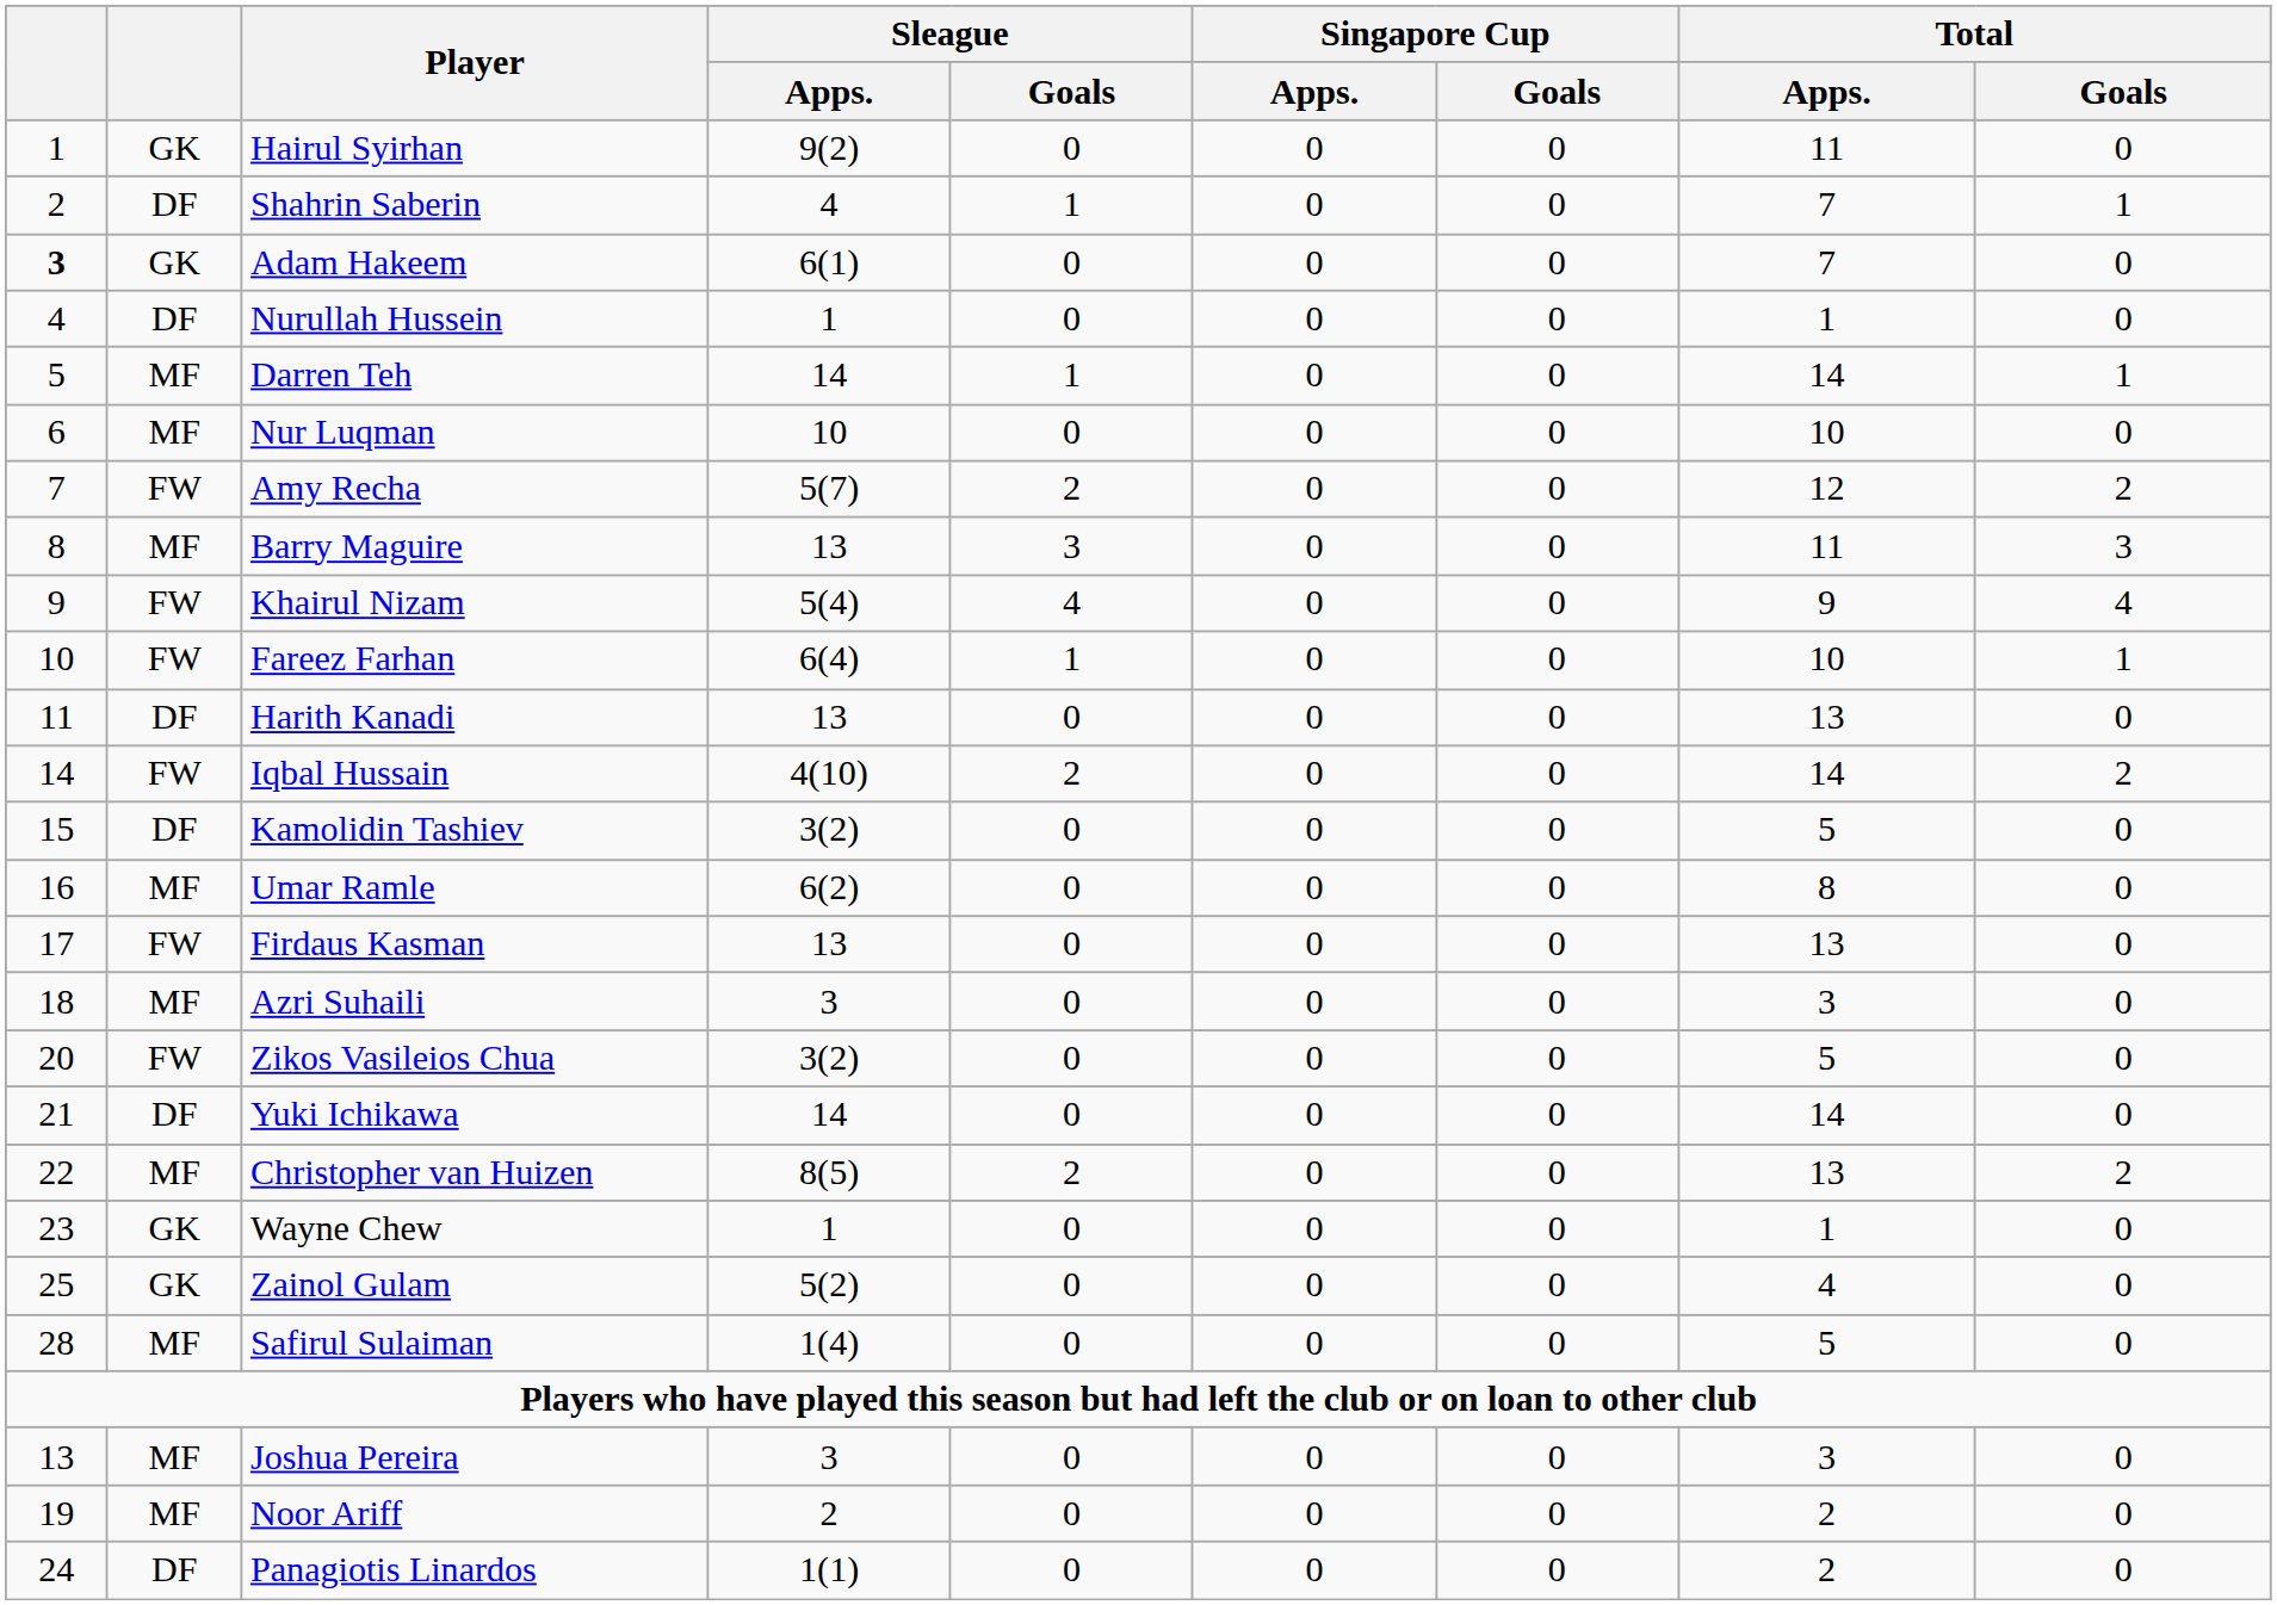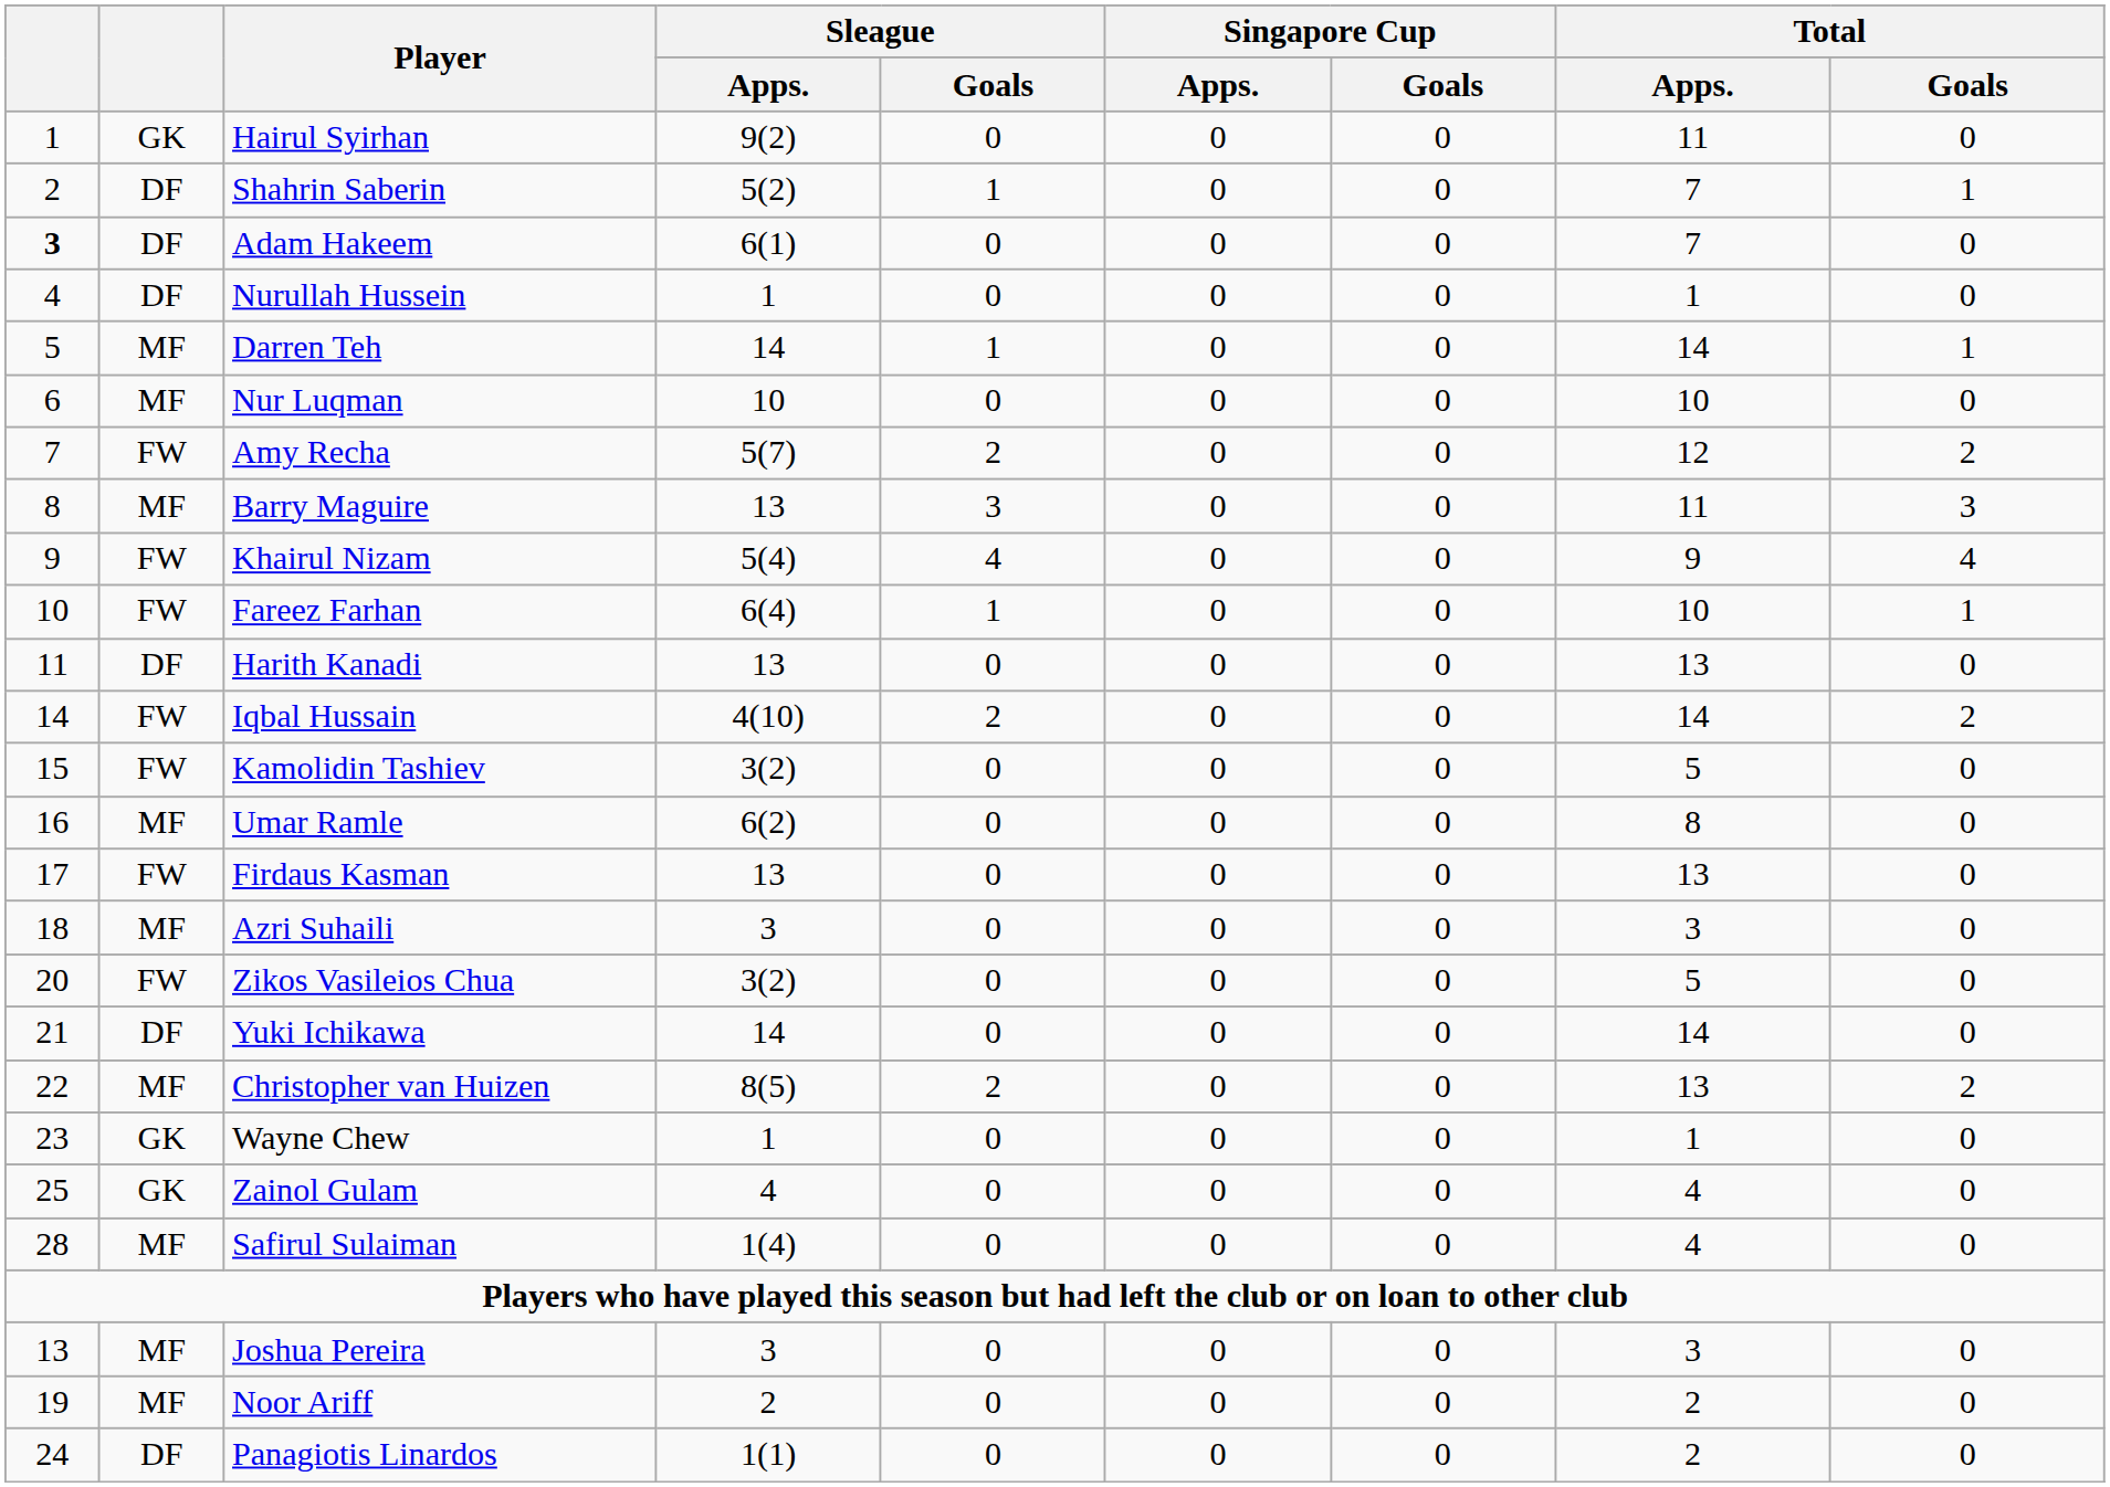 <table class="wikitable" style="text-align:center; font-size:100%; width:80%;">
 <tr>
 <th rowspan=2></th>
 <th rowspan=2></th>
 <th rowspan=2 width="200">Player</th>
 <th colspan=2 width="105">Sleague</th>
 <th colspan=2 width="105">Singapore Cup</th>
 <th colspan=2 width="130">Total</th>
 </tr>
 <tr>
 <th>Apps.</th>
 <th>Goals</th>
 <th>Apps.</th>
 <th>Goals</th>
 <th>Apps.</th>
 <th>Goals</th>
 </tr>
 <tr>
 <td>1</td>
 <td>GK</td>
 <td align="left"> <a href='#'>Hairul Syirhan</a></td>
 <td>9(2)</td>
 <td>0</td>
 <td>0</td>
 <td>0</td>
 <td>11</td>
 <td>0</td>
 </tr>
 <tr>
 <td>2</td>
 <td>DF</td>
 <td align="left"> <a href='#'>Shahrin Saberin</a></td>
-<td>4</td>
+<td>5(2)</td>
 <td>1</td>
 <td>0</td>
 <td>0</td>
 <td>7</td>
 <td>1</td>
 </tr>
 <tr>
 <td><strong>3</strong></td>
-<td>GK</td>
+<td>DF</td>
 <td align="left"> <a href='#'>Adam Hakeem</a></td>
 <td>6(1)</td>
 <td>0</td>
 <td>0</td>
 <td>0</td>
 <td>7</td>
 <td>0</td>
 </tr>
 <tr>
 <td>4</td>
 <td>DF</td>
 <td align="left"> <a href='#'>Nurullah Hussein</a></td>
 <td>1</td>
 <td>0</td>
 <td>0</td>
 <td>0</td>
 <td>1</td>
 <td>0</td>
 </tr>
 <tr>
 <td>5</td>
 <td>MF</td>
 <td align="left"> <a href='#'>Darren Teh</a></td>
 <td>14</td>
 <td>1</td>
 <td>0</td>
 <td>0</td>
 <td>14</td>
 <td>1</td>
 </tr>
 <tr>
 <td>6</td>
 <td>MF</td>
 <td align="left"> <a href='#'>Nur Luqman</a></td>
 <td>10</td>
 <td>0</td>
 <td>0</td>
 <td>0</td>
 <td>10</td>
 <td>0</td>
 </tr>
 <tr>
 <td>7</td>
 <td>FW</td>
 <td align="left"> <a href='#'>Amy Recha</a></td>
 <td>5(7)</td>
 <td>2</td>
 <td>0</td>
 <td>0</td>
 <td>12</td>
 <td>2</td>
 </tr>
 <tr>
 <td>8</td>
 <td>MF</td>
 <td align="left"> <a href='#'>Barry Maguire</a></td>
 <td>13</td>
 <td>3</td>
 <td>0</td>
 <td>0</td>
 <td>11</td>
 <td>3</td>
 </tr>
 <tr>
 <td>9</td>
 <td>FW</td>
 <td align="left"> <a href='#'>Khairul Nizam</a></td>
 <td>5(4)</td>
 <td>4</td>
 <td>0</td>
 <td>0</td>
 <td>9</td>
 <td>4</td>
 </tr>
 <tr>
 <td>10</td>
 <td>FW</td>
 <td align="left"> <a href='#'>Fareez Farhan</a></td>
 <td>6(4)</td>
 <td>1</td>
 <td>0</td>
 <td>0</td>
 <td>10</td>
 <td>1</td>
 </tr>
 <tr>
 <td>11</td>
 <td>DF</td>
 <td align="left"> <a href='#'>Harith Kanadi</a></td>
 <td>13</td>
 <td>0</td>
 <td>0</td>
 <td>0</td>
 <td>13</td>
 <td>0</td>
 </tr>
 <tr>
 <td>14</td>
 <td>FW</td>
 <td align="left"> <a href='#'>Iqbal Hussain</a></td>
 <td>4(10)</td>
 <td>2</td>
 <td>0</td>
 <td>0</td>
 <td>14</td>
 <td>2</td>
 </tr>
 <tr>
 <td>15</td>
-<td>DF</td>
+<td>FW</td>
 <td align="left"> <a href='#'>Kamolidin Tashiev</a></td>
 <td>3(2)</td>
 <td>0</td>
 <td>0</td>
 <td>0</td>
 <td>5</td>
 <td>0</td>
 </tr>
 <tr>
 <td>16</td>
 <td>MF</td>
 <td align="left"> <a href='#'>Umar Ramle</a></td>
 <td>6(2)</td>
 <td>0</td>
 <td>0</td>
 <td>0</td>
 <td>8</td>
 <td>0</td>
 </tr>
 <tr>
 <td>17</td>
 <td>FW</td>
 <td align="left"> <a href='#'>Firdaus Kasman</a></td>
 <td>13</td>
 <td>0</td>
 <td>0</td>
 <td>0</td>
 <td>13</td>
 <td>0</td>
 </tr>
 <tr>
 <td>18</td>
 <td>MF</td>
 <td align="left"> <a href='#'>Azri Suhaili</a></td>
 <td>3</td>
 <td>0</td>
 <td>0</td>
 <td>0</td>
 <td>3</td>
 <td>0</td>
 </tr>
 <tr>
 <td>20</td>
 <td>FW</td>
 <td align="left"> <a href='#'>Zikos Vasileios Chua</a></td>
 <td>3(2)</td>
 <td>0</td>
 <td>0</td>
 <td>0</td>
 <td>5</td>
 <td>0</td>
 </tr>
 <tr>
 <td>21</td>
 <td>DF</td>
 <td align="left"> <a href='#'>Yuki Ichikawa</a></td>
 <td>14</td>
 <td>0</td>
 <td>0</td>
 <td>0</td>
 <td>14</td>
 <td>0</td>
 </tr>
 <tr>
 <td>22</td>
 <td>MF</td>
 <td align="left"> <a href='#'>Christopher van Huizen</a></td>
 <td>8(5)</td>
 <td>2</td>
 <td>0</td>
 <td>0</td>
 <td>13</td>
 <td>2</td>
 </tr>
 <tr>
 <td>23</td>
 <td>GK</td>
 <td align="left"> Wayne Chew</td>
 <td>1</td>
 <td>0</td>
 <td>0</td>
 <td>0</td>
 <td>1</td>
 <td>0</td>
 </tr>
 <tr>
 <td>25</td>
 <td>GK</td>
 <td align="left"> <a href='#'>Zainol Gulam</a></td>
-<td>5(2)</td>
+<td>4</td>
 <td>0</td>
 <td>0</td>
 <td>0</td>
 <td>4</td>
 <td>0</td>
 </tr>
 <tr>
 <td>28</td>
 <td>MF</td>
 <td align="left"> <a href='#'>Safirul Sulaiman</a></td>
 <td>1(4)</td>
 <td>0</td>
 <td>0</td>
 <td>0</td>
-<td>5</td>
+<td>4</td>
 <td>0</td>
 </tr>
 <tr>
 <td colspan="17"><strong>Players who have played this season but had left the club or on loan to other club</strong></td>
 </tr>
 <tr>
 <td>13</td>
 <td>MF</td>
 <td align="left"> <a href='#'>Joshua Pereira</a></td>
 <td>3</td>
 <td>0</td>
 <td>0</td>
 <td>0</td>
 <td>3</td>
 <td>0</td>
 </tr>
 <tr>
 <td>19</td>
 <td>MF</td>
 <td align="left"> <a href='#'>Noor Ariff</a></td>
 <td>2</td>
 <td>0</td>
 <td>0</td>
 <td>0</td>
 <td>2</td>
 <td>0</td>
 </tr>
 <tr>
 <td>24</td>
 <td>DF</td>
 <td align="left"> <a href='#'>Panagiotis Linardos</a></td>
 <td>1(1)</td>
 <td>0</td>
 <td>0</td>
 <td>0</td>
 <td>2</td>
 <td>0</td>
 </tr>
 <tr>
 </tr>
 </table>
